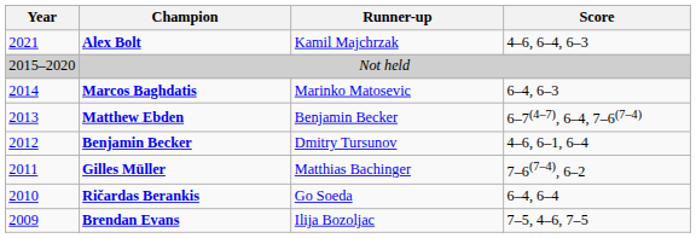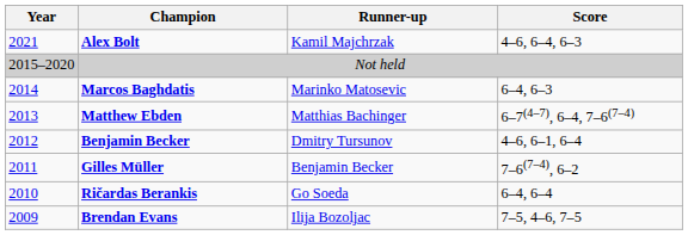 <table class="wikitable" style="font-size:90%">
 <tr>
 <th>Year</th>
 <th width="200">Champion</th>
 <th width="200">Runner-up</th>
 <th width="175">Score</th>
 </tr>
 <tr>
 <td><a href='#'>2021</a></td>
 <td> <strong><a href='#'>Alex Bolt</a></strong></td>
 <td> <a href='#'>Kamil Majchrzak</a></td>
 <td>4–6, 6–4, 6–3</td>
 </tr>
 <tr>
 <td style="background:#cfcfcf">2015–2020</td>
 <td colspan=3 align=center style="background:#cfcfcf"><em>Not held</em></td>
 </tr>
 <tr>
 <td><a href='#'>2014</a></td>
 <td> <strong><a href='#'>Marcos Baghdatis</a></strong></td>
 <td> <a href='#'>Marinko Matosevic</a></td>
 <td>6–4, 6–3</td>
 </tr>
 <tr>
 <td><a href='#'>2013</a></td>
 <td> <strong><a href='#'>Matthew Ebden</a></strong></td>
-<td> <a href='#'>Benjamin Becker</a></td>
+<td> <a href='#'>Matthias Bachinger</a></td>
 <td>6–7<sup>(4–7)</sup>, 6–4, 7–6<sup>(7–4)</sup></td>
 </tr>
 <tr>
 <td><a href='#'>2012</a></td>
 <td> <strong><a href='#'>Benjamin Becker</a></strong></td>
 <td> <a href='#'>Dmitry Tursunov</a></td>
 <td>4–6, 6–1, 6–4</td>
 </tr>
 <tr>
 <td><a href='#'>2011</a></td>
 <td> <strong><a href='#'>Gilles Müller</a></strong></td>
-<td> <a href='#'>Matthias Bachinger</a></td>
+<td> <a href='#'>Benjamin Becker</a></td>
 <td>7–6<sup>(7–4)</sup>, 6–2</td>
 </tr>
 <tr>
 <td><a href='#'>2010</a></td>
 <td> <strong><a href='#'>Ričardas Berankis</a></strong></td>
 <td> <a href='#'>Go Soeda</a></td>
 <td>6–4, 6–4</td>
 </tr>
 <tr>
 <td><a href='#'>2009</a></td>
 <td> <strong><a href='#'>Brendan Evans</a></strong></td>
 <td> <a href='#'>Ilija Bozoljac</a></td>
 <td>7–5, 4–6, 7–5</td>
 </tr>
 </table>
